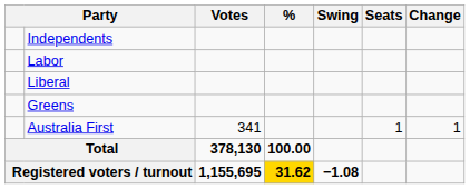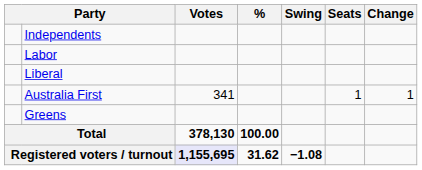 <table class="wikitable" style="text-align:right; margin-bottom:0">
 <tr>
 <th colspan="2" style="width:10px;">Party</th>
 <th style="width:70px;">Votes</th>
 <th style="width:40px;">%</th>
 <th style="width:40px;">Swing</th>
 <th style="width:40px;">Seats</th>
 <th style="width:40px;">Change</th>
 </tr>
 <tr>
 <td> </td>
 <td style="text-align:left;"><a href='#'>Independents</a></td>
 <td></td>
 <td></td>
 <td></td>
 <td></td>
 <td></td>
 </tr>
 <tr>
 <td> </td>
 <td style="text-align:left;"><a href='#'>Labor</a></td>
 <td></td>
 <td></td>
 <td></td>
 <td></td>
 <td></td>
 </tr>
 <tr>
 <td> </td>
 <td style="text-align:left;"><a href='#'>Liberal</a></td>
 <td></td>
 <td></td>
 <td></td>
 <td></td>
 <td></td>
 </tr>
 <tr>
 <td> </td>
+<td style="text-align:left;"><a href='#'>Australia First</a></td>
+<td>341</td>
+<td></td>
+<td></td>
+<td>1</td>
+<td> 1</td>
+</tr>
+<tr>
+<td> </td>
 <td style="text-align:left;"><a href='#'>Greens</a></td>
 <td></td>
 <td></td>
 <td></td>
 <td></td>
 <td></td>
-</tr>
-<tr>
-<td> </td>
-<td style="text-align:left;"><a href='#'>Australia First</a></td>
-<td>341</td>
-<td></td>
-<td></td>
-<td>1</td>
-<td> 1</td>
 </tr>
 <tr>
 <th colspan="2"> Total</th>
 <td><strong>378,130</strong></td>
 <td><strong>100.00</strong></td>
 <td></td>
 <td></td>
 <td></td>
 </tr>
 <tr>
 <th colspan="2"> Registered voters / turnout</th>
-<td><strong>1,155,695</strong></td>
-<td style="background: gold;"><strong>31.62</strong></td>
+<td style="background: lavender;"><strong>1,155,695</strong></td>
+<td><strong>31.62</strong></td>
 <td><strong>−1.08</strong></td>
 <td></td>
 </tr>
 </table>
